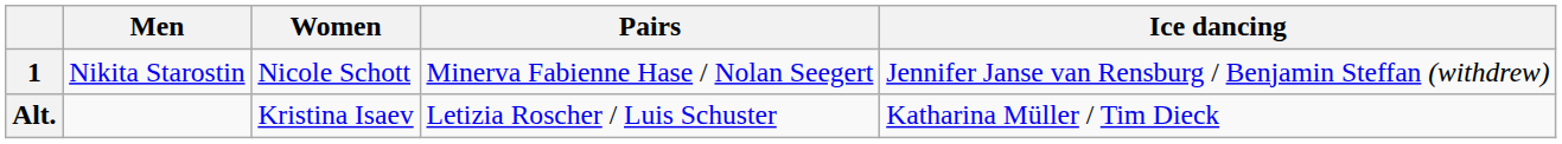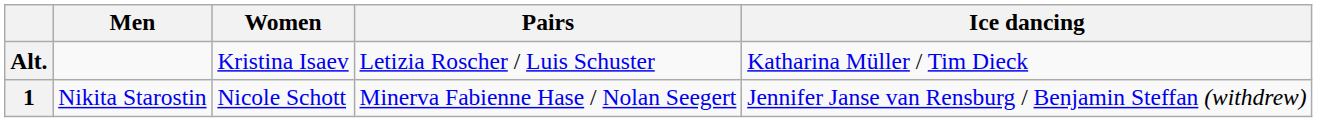 <table class="wikitable">
 <tr>
 <th></th>
 <th>Men</th>
 <th>Women</th>
 <th>Pairs</th>
 <th>Ice dancing</th>
 </tr>
 <tr>
+<th>Alt.</th>
+<td></td>
+<td><a href='#'>Kristina Isaev</a></td>
+<td><a href='#'>Letizia Roscher</a> / <a href='#'>Luis Schuster</a></td>
+<td><a href='#'>Katharina Müller</a> / <a href='#'>Tim Dieck</a></td>
+</tr>
+<tr>
 <th>1</th>
 <td><a href='#'>Nikita Starostin</a></td>
 <td><a href='#'>Nicole Schott</a></td>
 <td><a href='#'>Minerva Fabienne Hase</a> / <a href='#'>Nolan Seegert</a></td>
 <td><a href='#'>Jennifer Janse van Rensburg</a> / <a href='#'>Benjamin Steffan</a> <em>(withdrew)</em></td>
 </tr>
-<tr>
-<th>Alt.</th>
-<td></td>
-<td><a href='#'>Kristina Isaev</a></td>
-<td><a href='#'>Letizia Roscher</a> / <a href='#'>Luis Schuster</a></td>
-<td><a href='#'>Katharina Müller</a> / <a href='#'>Tim Dieck</a></td>
-</tr>
 </table>
